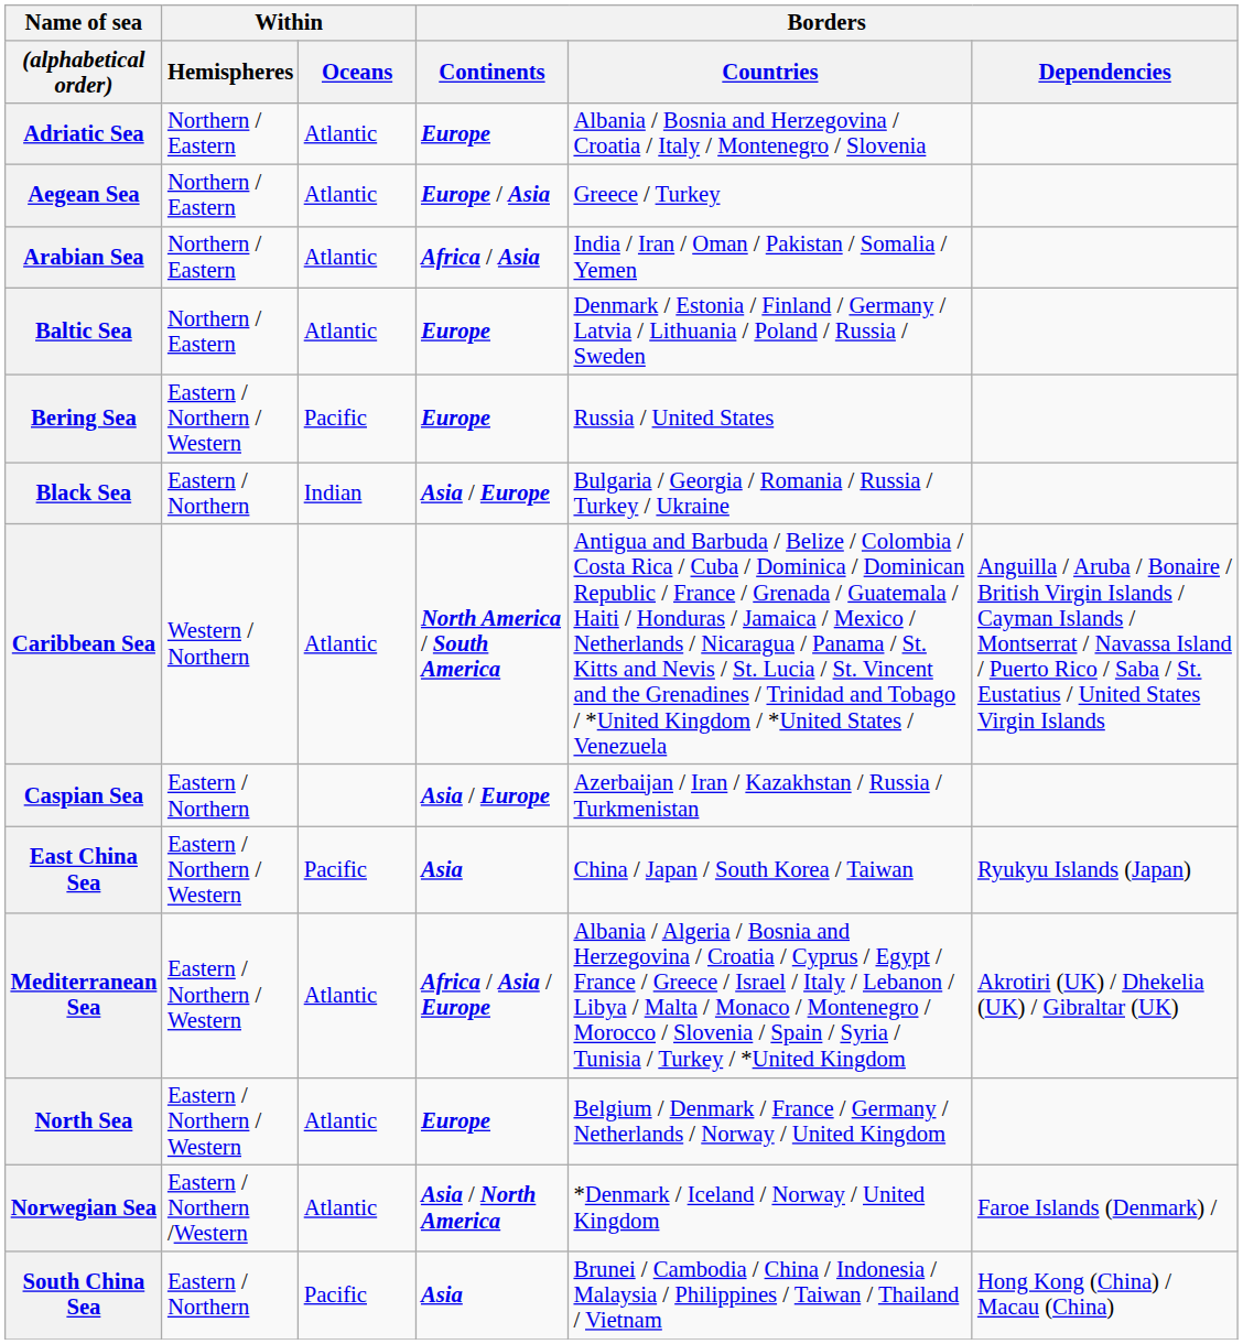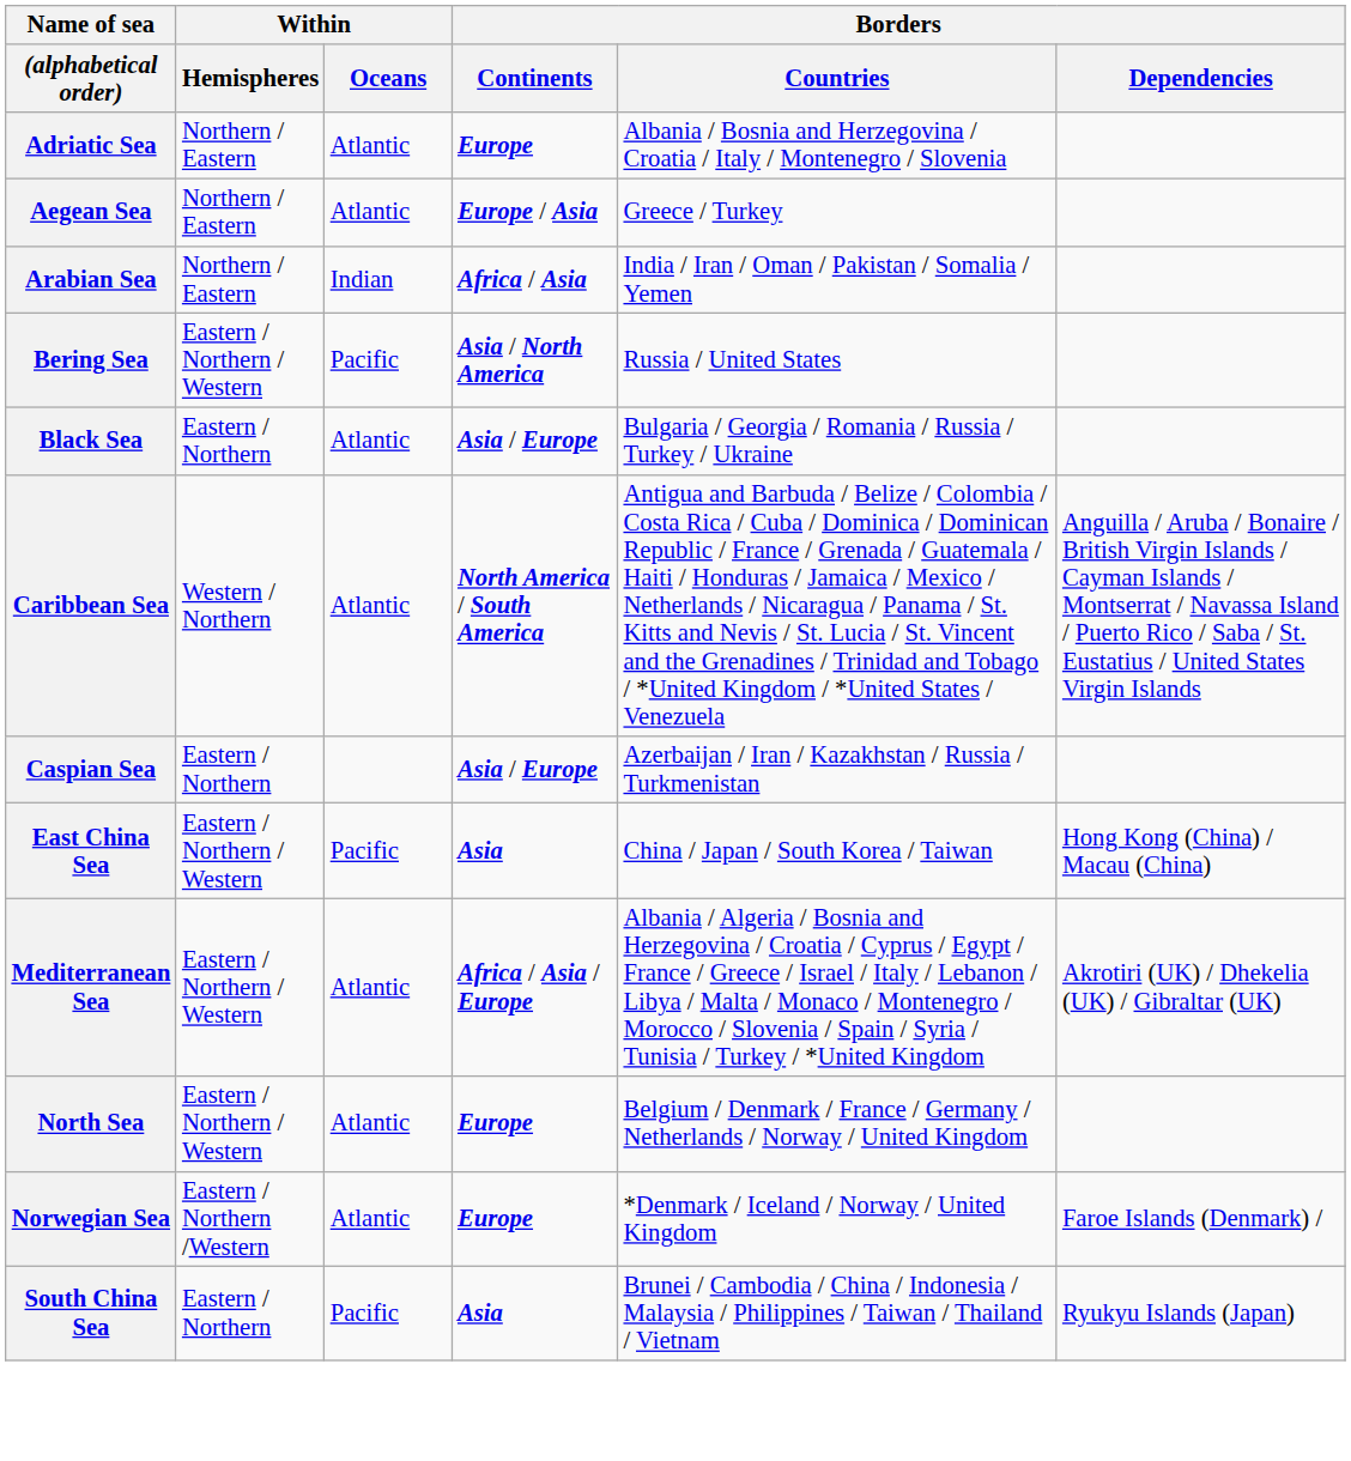 <table class="wikitable" style="text-align:left">
 <tr>
 <th width = "50">Name of sea</th>
 <th width = "150" colspan="2">Within</th>
 <th colspan="3">Borders</th>
 </tr>
 <tr>
 <th><em>(alphabetical order)</em></th>
 <th width = "75">Hemispheres</th>
 <th width = "75"><a href='#'>Oceans</a></th>
 <th width = "100"><a href='#'>Continents</a></th>
 <th><a href='#'>Countries</a></th>
 <th><a href='#'>Dependencies</a></th>
 </tr>
 <tr>
 <th><a href='#'>Adriatic Sea</a></th>
 <td><a href='#'>Northern</a> / <a href='#'>Eastern</a></td>
 <td><a href='#'>Atlantic</a></td>
 <td><strong><em><a href='#'>Europe</a></em></strong></td>
 <td><a href='#'>Albania</a> / <a href='#'>Bosnia and Herzegovina</a> / <a href='#'>Croatia</a> / <a href='#'>Italy</a> / <a href='#'>Montenegro</a> / <a href='#'>Slovenia</a></td>
 <td></td>
 </tr>
 <tr>
 <th><a href='#'>Aegean Sea</a></th>
 <td><a href='#'>Northern</a> / <a href='#'>Eastern</a></td>
 <td><a href='#'>Atlantic</a></td>
 <td><strong><em><a href='#'>Europe</a></em></strong> / <strong><em><a href='#'>Asia</a></em></strong></td>
 <td><a href='#'>Greece</a> / <a href='#'>Turkey</a></td>
 <td></td>
 </tr>
 <tr>
 <th><a href='#'>Arabian Sea</a></th>
 <td><a href='#'>Northern</a> / <a href='#'>Eastern</a></td>
-<td><a href='#'>Atlantic</a></td>
+<td><a href='#'>Indian</a></td>
 <td><strong><em><a href='#'>Africa</a></em></strong> / <strong><em><a href='#'>Asia</a></em></strong></td>
 <td><a href='#'>India</a> / <a href='#'>Iran</a> / <a href='#'>Oman</a> / <a href='#'>Pakistan</a> / <a href='#'>Somalia</a> / <a href='#'>Yemen</a></td>
-<td></td>
-</tr>
-<tr>
-<th><a href='#'>Baltic Sea</a></th>
-<td><a href='#'>Northern</a> / <a href='#'>Eastern</a></td>
-<td><a href='#'>Atlantic</a></td>
-<td><strong><em><a href='#'>Europe</a></em></strong></td>
-<td><a href='#'>Denmark</a> / <a href='#'>Estonia</a> / <a href='#'>Finland</a> / <a href='#'>Germany</a> / <a href='#'>Latvia</a> / <a href='#'>Lithuania</a> / <a href='#'>Poland</a> / <a href='#'>Russia</a> / <a href='#'>Sweden</a></td>
 <td></td>
 </tr>
 <tr>
 <th><a href='#'>Bering Sea</a></th>
 <td><a href='#'>Eastern</a> / <a href='#'>Northern</a> / <a href='#'>Western</a></td>
 <td><a href='#'>Pacific</a></td>
-<td><strong><em><a href='#'>Europe</a></em></strong></td>
+<td><strong><em><a href='#'>Asia</a></em></strong> / <strong><em><a href='#'>North America</a></em></strong></td>
 <td><a href='#'>Russia</a> / <a href='#'>United States</a></td>
 <td></td>
 </tr>
 <tr>
 <th><a href='#'>Black Sea</a></th>
 <td><a href='#'>Eastern</a> / <a href='#'>Northern</a></td>
-<td><a href='#'>Indian</a></td>
+<td><a href='#'>Atlantic</a></td>
 <td><strong><em><a href='#'>Asia</a></em></strong> / <strong><em><a href='#'>Europe</a></em></strong></td>
 <td><a href='#'>Bulgaria</a> / <a href='#'>Georgia</a> / <a href='#'>Romania</a> / <a href='#'>Russia</a> / <a href='#'>Turkey</a> / <a href='#'>Ukraine</a></td>
 <td></td>
 </tr>
 <tr>
 <th><a href='#'>Caribbean Sea</a></th>
 <td><a href='#'>Western</a> / <a href='#'>Northern</a></td>
 <td><a href='#'>Atlantic</a></td>
 <td><strong><em><a href='#'>North America</a></em></strong> / <strong><em><a href='#'>South America</a></em></strong></td>
 <td><a href='#'>Antigua and Barbuda</a> / <a href='#'>Belize</a> / <a href='#'>Colombia</a> / <a href='#'>Costa Rica</a> / <a href='#'>Cuba</a> / <a href='#'>Dominica</a> / <a href='#'>Dominican Republic</a> / <a href='#'>France</a> / <a href='#'>Grenada</a> / <a href='#'>Guatemala</a> / <a href='#'>Haiti</a> / <a href='#'>Honduras</a> / <a href='#'>Jamaica</a> / <a href='#'>Mexico</a> / <a href='#'>Netherlands</a> / <a href='#'>Nicaragua</a> / <a href='#'>Panama</a> / <a href='#'>St. Kitts and Nevis</a> / <a href='#'>St. Lucia</a> / <a href='#'>St. Vincent and the Grenadines</a> / <a href='#'>Trinidad and Tobago</a> / *<a href='#'>United Kingdom</a> / *<a href='#'>United States</a> / <a href='#'>Venezuela</a></td>
 <td><a href='#'>Anguilla</a> / <a href='#'>Aruba</a> / <a href='#'>Bonaire</a> / <a href='#'>British Virgin Islands</a> / <a href='#'>Cayman Islands</a> / <a href='#'>Montserrat</a> / <a href='#'>Navassa Island</a> / <a href='#'>Puerto Rico</a> / <a href='#'>Saba</a> / <a href='#'>St. Eustatius</a> / <a href='#'>United States Virgin Islands</a></td>
 </tr>
 <tr>
 <th><a href='#'>Caspian Sea</a></th>
 <td><a href='#'>Eastern</a> / <a href='#'>Northern</a></td>
 <td></td>
 <td><strong><em><a href='#'>Asia</a></em></strong> / <em> <strong><a href='#'>Europe</a></strong> </em></td>
 <td><a href='#'>Azerbaijan</a> / <a href='#'>Iran</a> / <a href='#'>Kazakhstan</a> / <a href='#'>Russia</a> / <a href='#'>Turkmenistan</a></td>
 <td></td>
 </tr>
 <tr>
 <th><a href='#'>East China Sea</a></th>
 <td><a href='#'>Eastern</a> / <a href='#'>Northern</a> / <a href='#'>Western</a></td>
 <td><a href='#'>Pacific</a></td>
 <td><strong><em><a href='#'>Asia</a></em></strong></td>
 <td><a href='#'>China</a> / <a href='#'>Japan</a> / <a href='#'>South Korea</a> / <a href='#'>Taiwan</a></td>
-<td><a href='#'>Ryukyu Islands</a> (<a href='#'>Japan</a>)</td>
+<td><a href='#'>Hong Kong</a> (<a href='#'>China</a>) / <a href='#'>Macau</a> (<a href='#'>China</a>)</td>
 </tr>
 <tr>
 <th><a href='#'>Mediterranean Sea</a></th>
 <td><a href='#'>Eastern</a> / <a href='#'>Northern</a> / <a href='#'>Western</a></td>
 <td><a href='#'>Atlantic</a></td>
 <td><em> <strong><a href='#'>Africa</a></strong> </em> / <em> <strong><a href='#'>Asia</a></strong> </em> / <em> <strong><a href='#'>Europe</a></strong> </em></td>
 <td><a href='#'>Albania</a> / <a href='#'>Algeria</a> / <a href='#'>Bosnia and Herzegovina</a> / <a href='#'>Croatia</a> / <a href='#'>Cyprus</a> / <a href='#'>Egypt</a> / <a href='#'>France</a> / <a href='#'>Greece</a> / <a href='#'>Israel</a> / <a href='#'>Italy</a> / <a href='#'>Lebanon</a> / <a href='#'>Libya</a> / <a href='#'>Malta</a> / <a href='#'>Monaco</a> / <a href='#'>Montenegro</a> / <a href='#'>Morocco</a> / <a href='#'>Slovenia</a> / <a href='#'>Spain</a> / <a href='#'>Syria</a> / <a href='#'>Tunisia</a> / <a href='#'>Turkey</a> / *<a href='#'>United Kingdom</a></td>
 <td><a href='#'>Akrotiri</a> (<a href='#'>UK</a>) / <a href='#'>Dhekelia</a> (<a href='#'>UK</a>) / <a href='#'>Gibraltar</a> (<a href='#'>UK</a>)</td>
 </tr>
 <tr>
 <th><a href='#'>North Sea</a></th>
 <td><a href='#'>Eastern</a> / <a href='#'>Northern</a> / <a href='#'>Western</a></td>
 <td><a href='#'>Atlantic</a></td>
 <td><strong><em><a href='#'>Europe</a></em></strong></td>
 <td><a href='#'>Belgium</a> / <a href='#'>Denmark</a> / <a href='#'>France</a> / <a href='#'>Germany</a> / <a href='#'>Netherlands</a> / <a href='#'>Norway</a> / <a href='#'>United Kingdom</a></td>
 <td></td>
 </tr>
 <tr>
 <th><a href='#'>Norwegian Sea</a></th>
 <td><a href='#'>Eastern</a> / <a href='#'>Northern</a> /<a href='#'>Western</a></td>
 <td><a href='#'>Atlantic</a></td>
-<td><strong><em><a href='#'>Asia</a></em></strong> / <strong><em><a href='#'>North America</a></em></strong></td>
+<td><strong><em><a href='#'>Europe</a></em></strong></td>
 <td>*<a href='#'>Denmark</a> / <a href='#'>Iceland</a> / <a href='#'>Norway</a> / <a href='#'>United Kingdom</a></td>
 <td><a href='#'>Faroe Islands</a> (<a href='#'>Denmark</a>) /</td>
 </tr>
 <tr>
 <th><a href='#'>South China Sea</a></th>
 <td><a href='#'>Eastern</a> / <a href='#'>Northern</a></td>
 <td><a href='#'>Pacific</a></td>
 <td><strong><em><a href='#'>Asia</a></em></strong></td>
 <td><a href='#'>Brunei</a> / <a href='#'>Cambodia</a> / <a href='#'>China</a> / <a href='#'>Indonesia</a> / <a href='#'>Malaysia</a> / <a href='#'>Philippines</a> /  <a href='#'>Taiwan</a> / <a href='#'>Thailand</a> / <a href='#'>Vietnam</a></td>
-<td><a href='#'>Hong Kong</a> (<a href='#'>China</a>) / <a href='#'>Macau</a> (<a href='#'>China</a>)</td>
+<td><a href='#'>Ryukyu Islands</a> (<a href='#'>Japan</a>)</td>
 </tr>
 </table>
